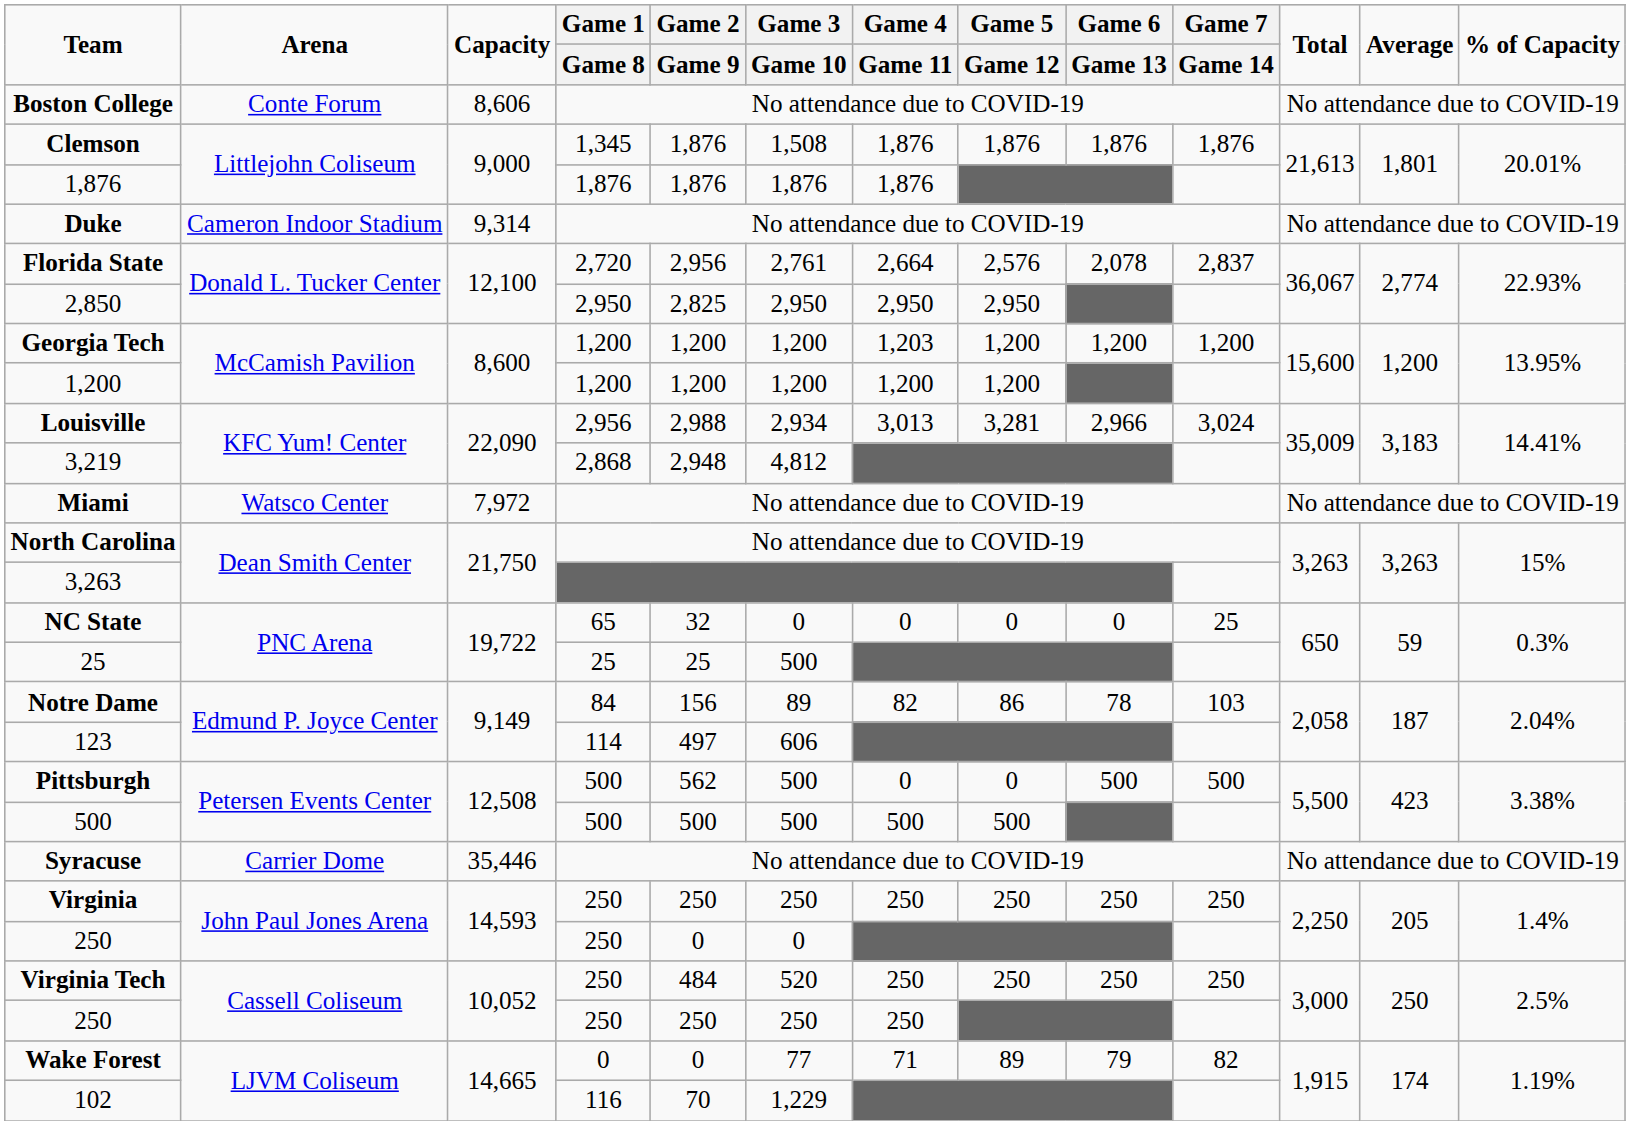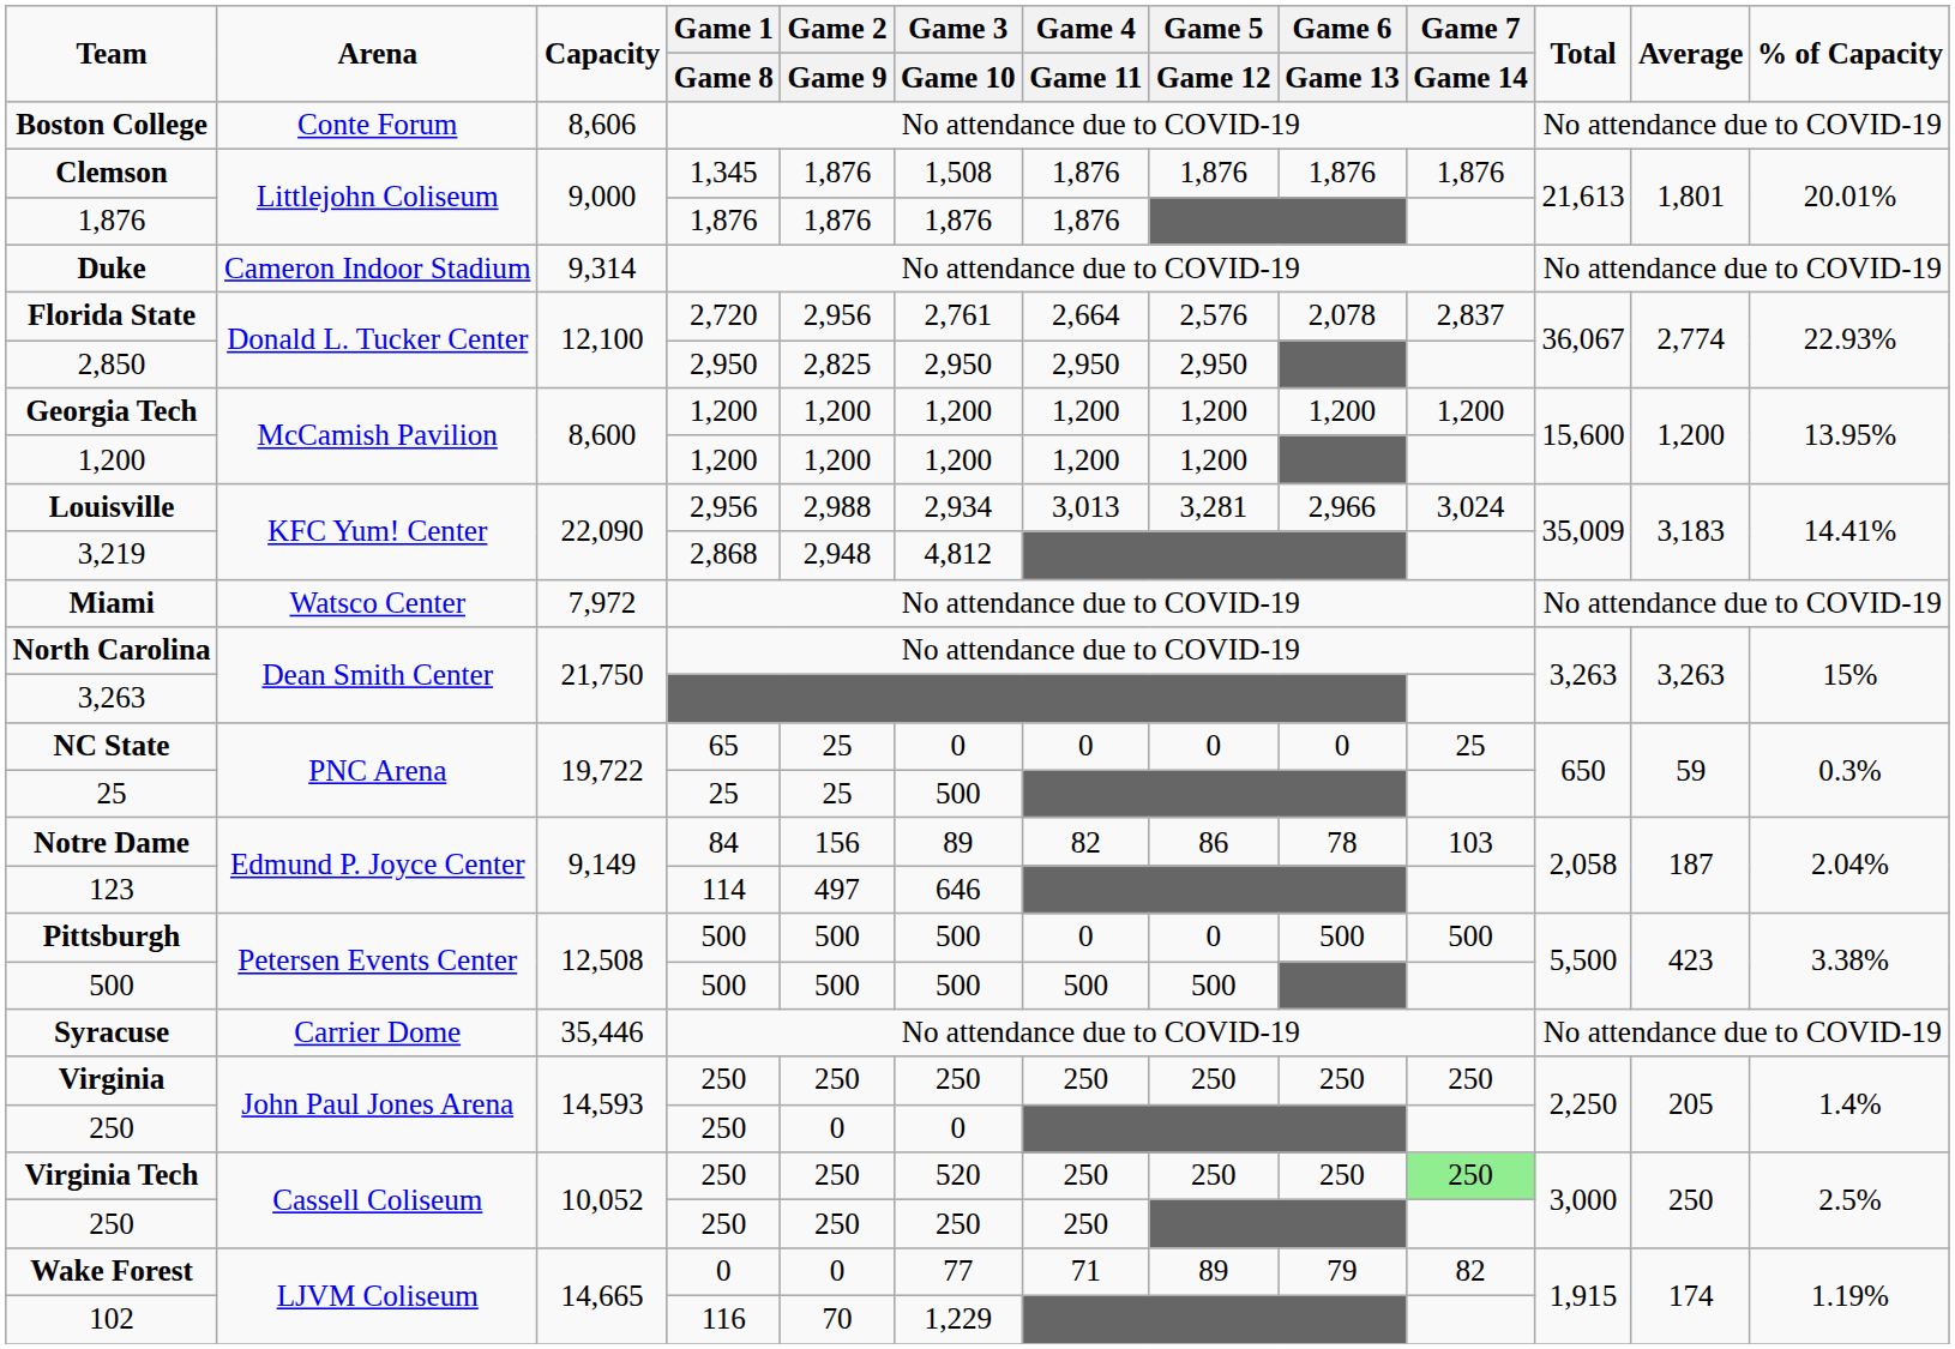 <table class="wikitable sortable" style="text-align:center;">
 <tr>
 <td rowspan=2><strong>Team</strong></td>
 <td rowspan=2><strong>Arena</strong></td>
 <td rowspan=2><strong>Capacity</strong></td>
 <th>Game 1</th>
 <th>Game 2</th>
 <th>Game 3</th>
 <th>Game 4</th>
 <th>Game 5</th>
 <th>Game 6</th>
 <th>Game 7</th>
 <td rowspan=2><strong>Total</strong></td>
 <td rowspan=2><strong>Average</strong></td>
 <td rowspan=2><strong>% of Capacity</strong></td>
 </tr>
 <tr>
 <th>Game 8</th>
 <th>Game 9</th>
 <th>Game 10</th>
 <th>Game 11</th>
 <th>Game 12</th>
 <th>Game 13</th>
 <th>Game 14</th>
 </tr>
 <tr>
 <td style=><strong>Boston College</strong></td>
 <td><a href='#'>Conte Forum</a></td>
 <td>8,606</td>
 <td colspan=7>No attendance due to COVID-19</td>
 <td colspan=3>No attendance due to COVID-19</td>
 </tr>
 <tr>
 <td style=><strong>Clemson</strong></td>
 <td rowspan=2><a href='#'>Littlejohn Coliseum</a></td>
 <td rowspan=2>9,000</td>
 <td>1,345</td>
 <td>1,876</td>
 <td>1,508</td>
 <td>1,876</td>
 <td>1,876</td>
 <td>1,876</td>
 <td>1,876</td>
 <td rowspan=2>21,613</td>
 <td rowspan=2>1,801</td>
 <td rowspan=2>20.01%</td>
 </tr>
 <tr>
 <td>1,876</td>
 <td>1,876</td>
 <td>1,876</td>
 <td>1,876</td>
 <td>1,876</td>
 <td colspan=2 style="background:#666666;"></td>
 </tr>
 <tr>
 <td style=><strong>Duke</strong></td>
 <td><a href='#'>Cameron Indoor Stadium</a></td>
 <td>9,314</td>
 <td colspan=7>No attendance due to COVID-19</td>
 <td colspan=3>No attendance due to COVID-19</td>
 </tr>
 <tr>
 <td style=><strong>Florida State</strong></td>
 <td rowspan=2><a href='#'>Donald L. Tucker Center</a></td>
 <td rowspan=2>12,100</td>
 <td>2,720</td>
 <td>2,956</td>
 <td>2,761</td>
 <td>2,664</td>
 <td>2,576</td>
 <td>2,078</td>
 <td>2,837</td>
 <td rowspan=2>36,067</td>
 <td rowspan=2>2,774</td>
 <td rowspan=2>22.93%</td>
 </tr>
 <tr>
 <td>2,850</td>
 <td>2,950</td>
 <td>2,825</td>
 <td>2,950</td>
 <td>2,950</td>
 <td>2,950</td>
 <td style="background:#666666;"></td>
 </tr>
 <tr>
 <td style=><strong>Georgia Tech</strong></td>
 <td rowspan=2><a href='#'>McCamish Pavilion</a></td>
 <td rowspan=2>8,600</td>
 <td>1,200</td>
 <td>1,200</td>
 <td>1,200</td>
-<td>1,203</td>
+<td>1,200</td>
 <td>1,200</td>
 <td>1,200</td>
 <td>1,200</td>
 <td rowspan=2>15,600</td>
 <td rowspan=2>1,200</td>
 <td rowspan=2>13.95%</td>
 </tr>
 <tr>
 <td>1,200</td>
 <td>1,200</td>
 <td>1,200</td>
 <td>1,200</td>
 <td>1,200</td>
 <td>1,200</td>
 <td style="background:#666666;"></td>
 </tr>
 <tr>
 <td style=><strong>Louisville</strong></td>
 <td rowspan=2><a href='#'>KFC Yum! Center</a></td>
 <td rowspan=2>22,090</td>
 <td>2,956</td>
 <td>2,988</td>
 <td>2,934</td>
 <td>3,013</td>
 <td>3,281</td>
 <td>2,966</td>
 <td>3,024</td>
 <td rowspan=2>35,009</td>
 <td rowspan=2>3,183</td>
 <td rowspan=2>14.41%</td>
 </tr>
 <tr>
 <td>3,219</td>
 <td>2,868</td>
 <td>2,948</td>
 <td>4,812</td>
 <td colspan=3 style="background:#666666;"></td>
 </tr>
 <tr>
 <td style=><strong>Miami</strong></td>
 <td><a href='#'>Watsco Center</a></td>
 <td>7,972</td>
 <td colspan=7>No attendance due to COVID-19</td>
 <td colspan=3>No attendance due to COVID-19</td>
 </tr>
 <tr>
 <td style=><strong>North Carolina</strong></td>
 <td rowspan=2><a href='#'>Dean Smith Center</a></td>
 <td rowspan=2>21,750</td>
 <td colspan=7>No attendance due to COVID-19</td>
 <td rowspan=2>3,263</td>
 <td rowspan=2>3,263</td>
 <td rowspan=2>15%</td>
 </tr>
 <tr>
 <td>3,263</td>
 <td colspan=6 style="background:#666666;"></td>
 </tr>
 <tr>
 <td style=><strong>NC State</strong></td>
 <td rowspan=2><a href='#'>PNC Arena</a></td>
 <td rowspan=2>19,722</td>
 <td>65</td>
-<td>32</td>
+<td>25</td>
 <td>0</td>
 <td>0</td>
 <td>0</td>
 <td>0</td>
 <td>25</td>
 <td rowspan=2>650</td>
 <td rowspan=2>59</td>
 <td rowspan=2>0.3%</td>
 </tr>
 <tr>
 <td>25</td>
 <td>25</td>
 <td>25</td>
 <td>500</td>
 <td colspan=3 style="background:#666666;"></td>
 </tr>
 <tr>
 <td style=><strong>Notre Dame</strong></td>
 <td rowspan=2><a href='#'>Edmund P. Joyce Center</a></td>
 <td rowspan=2>9,149</td>
 <td>84</td>
 <td>156</td>
 <td>89</td>
 <td>82</td>
 <td>86</td>
 <td>78</td>
 <td>103</td>
 <td rowspan=2>2,058</td>
 <td rowspan=2>187</td>
 <td rowspan=2>2.04%</td>
 </tr>
 <tr>
 <td>123</td>
 <td>114</td>
 <td>497</td>
-<td>606</td>
+<td>646</td>
 <td colspan=3 style="background:#666666;"></td>
 </tr>
 <tr>
 <td style=><strong>Pittsburgh</strong></td>
 <td rowspan=2><a href='#'>Petersen Events Center</a></td>
 <td rowspan=2>12,508</td>
 <td>500</td>
-<td>562</td>
+<td>500</td>
 <td>500</td>
 <td>0</td>
 <td>0</td>
 <td>500</td>
 <td>500</td>
 <td rowspan=2>5,500</td>
 <td rowspan=2>423</td>
 <td rowspan=2>3.38%</td>
 </tr>
 <tr>
 <td>500</td>
 <td>500</td>
 <td>500</td>
 <td>500</td>
 <td>500</td>
 <td>500</td>
 <td style="background:#666666;"></td>
 </tr>
 <tr>
 <td style=><strong>Syracuse</strong></td>
 <td><a href='#'>Carrier Dome</a></td>
 <td>35,446</td>
 <td colspan=7>No attendance due to COVID-19</td>
 <td colspan=3>No attendance due to COVID-19</td>
 </tr>
 <tr>
 <td style=><strong>Virginia</strong></td>
 <td rowspan=2><a href='#'>John Paul Jones Arena</a></td>
 <td rowspan=2>14,593</td>
 <td>250</td>
 <td>250</td>
 <td>250</td>
 <td>250</td>
 <td>250</td>
 <td>250</td>
 <td>250</td>
 <td rowspan=2>2,250</td>
 <td rowspan=2>205</td>
 <td rowspan=2>1.4%</td>
 </tr>
 <tr>
 <td>250</td>
 <td>250</td>
 <td>0</td>
 <td>0</td>
 <td colspan=3 style="background:#666666;"></td>
 </tr>
 <tr>
 <td style=><strong>Virginia Tech</strong></td>
 <td rowspan=2><a href='#'>Cassell Coliseum</a></td>
 <td rowspan=2>10,052</td>
 <td>250</td>
-<td>484</td>
+<td>250</td>
 <td>520</td>
 <td>250</td>
 <td>250</td>
 <td>250</td>
-<td>250</td>
+<td style="background: lightgreen;">250</td>
 <td rowspan=2>3,000</td>
 <td rowspan=2>250</td>
 <td rowspan=2>2.5%</td>
 </tr>
 <tr>
 <td>250</td>
 <td>250</td>
 <td>250</td>
 <td>250</td>
 <td>250</td>
 <td colspan=2 style="background:#666666;"></td>
 </tr>
 <tr>
 <td style=><strong>Wake Forest</strong></td>
 <td rowspan=2><a href='#'>LJVM Coliseum</a></td>
 <td rowspan=2>14,665</td>
 <td>0</td>
 <td>0</td>
 <td>77</td>
 <td>71</td>
 <td>89</td>
 <td>79</td>
 <td>82</td>
 <td rowspan=2>1,915</td>
 <td rowspan=2>174</td>
 <td rowspan=2>1.19%</td>
 </tr>
 <tr>
 <td>102</td>
 <td>116</td>
 <td>70</td>
 <td>1,229</td>
 <td colspan=3 style="background:#666666;"></td>
 </tr>
 </table>
